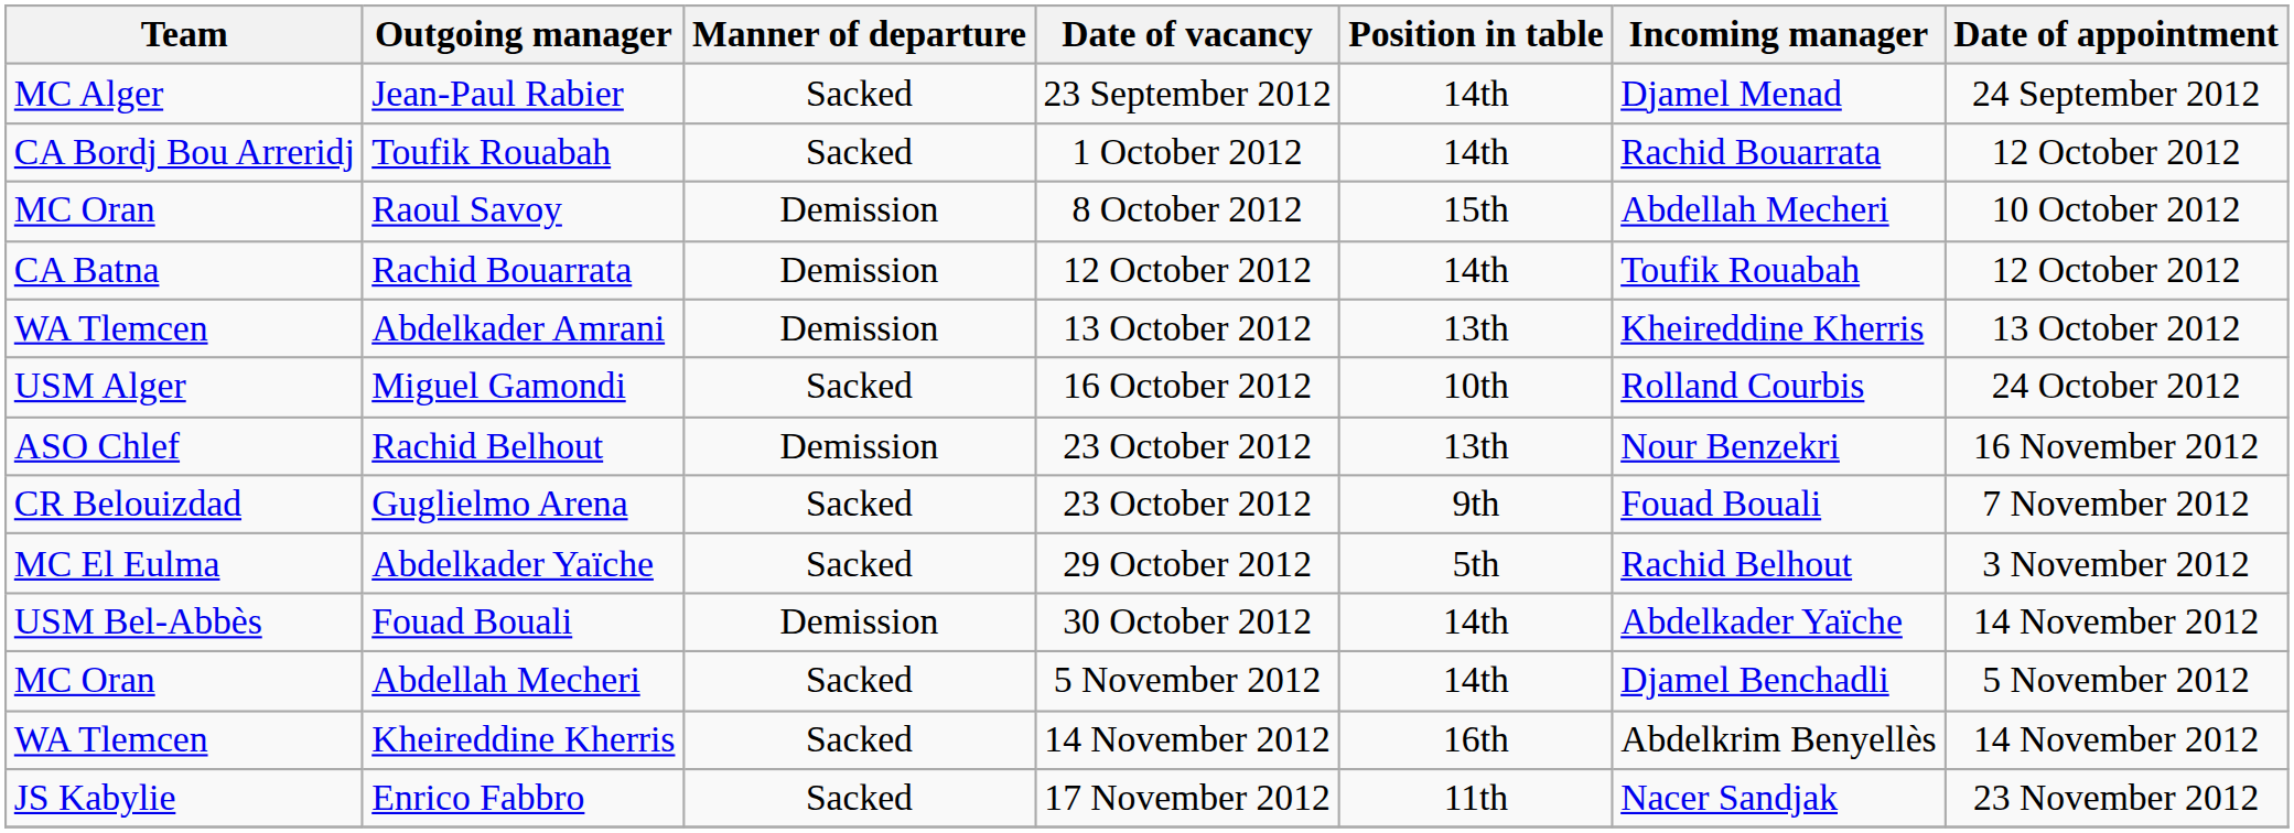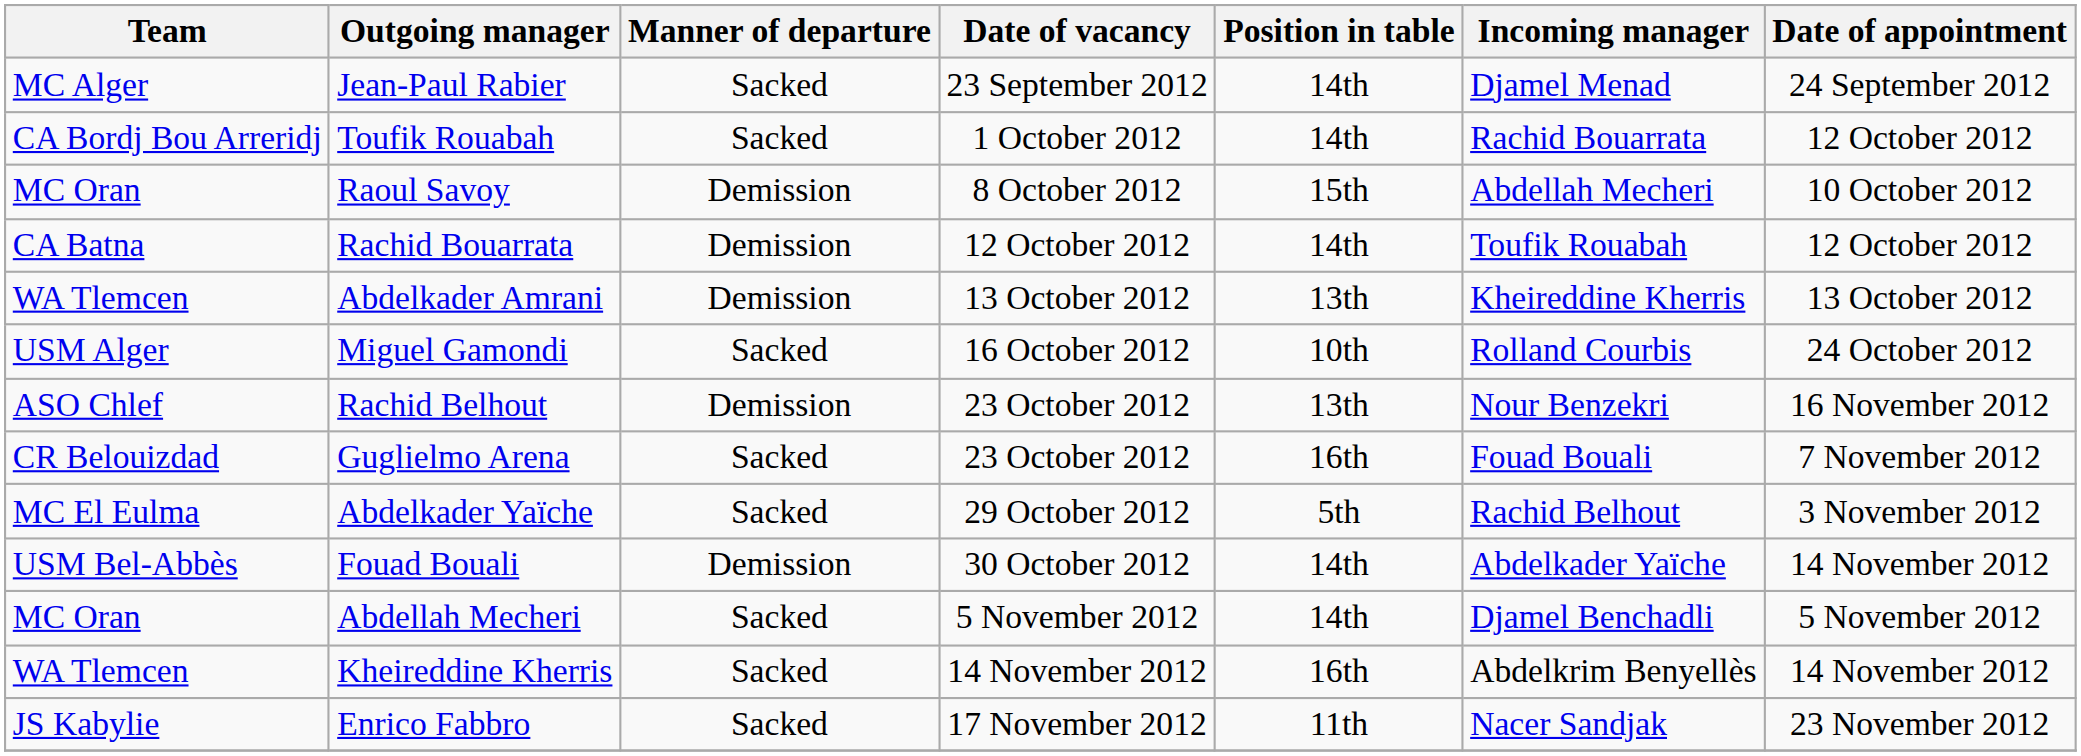 <table class="wikitable sortable">
 <tr>
 <th>Team</th>
 <th>Outgoing manager</th>
 <th>Manner of departure</th>
 <th>Date of vacancy</th>
 <th>Position in table</th>
 <th>Incoming manager</th>
 <th>Date of appointment</th>
 </tr>
 <tr>
 <td><a href='#'>MC Alger</a></td>
 <td>  <a href='#'>Jean-Paul Rabier</a></td>
 <td align=center>Sacked</td>
 <td align=center>23 September 2012</td>
 <td align=center>14th</td>
 <td><a href='#'>Djamel Menad</a></td>
 <td align=center>24 September 2012</td>
 </tr>
 <tr>
 <td><a href='#'>CA Bordj Bou Arreridj</a></td>
 <td>  <a href='#'>Toufik Rouabah</a></td>
 <td align=center>Sacked</td>
 <td align=center>1 October 2012</td>
 <td align=center>14th</td>
 <td> <a href='#'>Rachid Bouarrata</a></td>
 <td align=center>12 October 2012</td>
 </tr>
 <tr>
 <td><a href='#'>MC Oran</a></td>
 <td> <a href='#'>Raoul Savoy</a></td>
 <td align=center>Demission</td>
 <td align=center>8 October 2012</td>
 <td align=center>15th</td>
 <td> <a href='#'>Abdellah Mecheri</a></td>
 <td align=center>10 October 2012</td>
 </tr>
 <tr>
 <td><a href='#'>CA Batna</a></td>
 <td> <a href='#'>Rachid Bouarrata</a></td>
 <td align=center>Demission</td>
 <td align=center>12 October 2012</td>
 <td align=center>14th</td>
 <td> <a href='#'>Toufik Rouabah</a></td>
 <td align=center>12 October 2012</td>
 </tr>
 <tr>
 <td><a href='#'>WA Tlemcen</a></td>
 <td> <a href='#'>Abdelkader Amrani</a></td>
 <td align=center>Demission</td>
 <td align=center>13 October 2012</td>
 <td align=center>13th</td>
 <td> <a href='#'>Kheireddine Kherris</a></td>
 <td align=center>13 October 2012</td>
 </tr>
 <tr>
 <td><a href='#'>USM Alger</a></td>
 <td> <a href='#'>Miguel Gamondi</a></td>
 <td align=center>Sacked</td>
 <td align=center>16 October 2012</td>
 <td align=center>10th</td>
 <td> <a href='#'>Rolland Courbis</a></td>
 <td align=center>24 October 2012</td>
 </tr>
 <tr>
 <td><a href='#'>ASO Chlef</a></td>
 <td> <a href='#'>Rachid Belhout</a></td>
 <td align=center>Demission</td>
 <td align=center>23 October 2012</td>
 <td align=center>13th</td>
 <td> <a href='#'>Nour Benzekri</a></td>
 <td align=center>16 November 2012</td>
 </tr>
 <tr>
 <td><a href='#'>CR Belouizdad</a></td>
 <td> <a href='#'>Guglielmo Arena</a></td>
 <td align=center>Sacked</td>
 <td align=center>23 October 2012</td>
-<td align=center>9th</td>
+<td align=center>16th</td>
 <td> <a href='#'>Fouad Bouali</a></td>
 <td align=center>7 November 2012</td>
 </tr>
 <tr>
 <td><a href='#'>MC El Eulma</a></td>
 <td> <a href='#'>Abdelkader Yaïche</a></td>
 <td align=center>Sacked</td>
 <td align=center>29 October 2012</td>
 <td align=center>5th</td>
 <td> <a href='#'>Rachid Belhout</a></td>
 <td align=center>3 November 2012</td>
 </tr>
 <tr>
 <td><a href='#'>USM Bel-Abbès</a></td>
 <td> <a href='#'>Fouad Bouali</a></td>
 <td align=center>Demission</td>
 <td align=center>30 October 2012</td>
 <td align=center>14th</td>
 <td> <a href='#'>Abdelkader Yaïche</a></td>
 <td align=center>14 November 2012</td>
 </tr>
 <tr>
 <td><a href='#'>MC Oran</a></td>
 <td> <a href='#'>Abdellah Mecheri</a></td>
 <td align=center>Sacked</td>
 <td align=center>5 November 2012</td>
 <td align=center>14th</td>
 <td> <a href='#'>Djamel Benchadli</a></td>
 <td align=center>5 November 2012</td>
 </tr>
 <tr>
 <td><a href='#'>WA Tlemcen</a></td>
 <td> <a href='#'>Kheireddine Kherris</a></td>
 <td align=center>Sacked</td>
 <td align=center>14 November 2012</td>
 <td align=center>16th</td>
 <td> Abdelkrim Benyellès</td>
 <td align=center>14 November 2012</td>
 </tr>
 <tr>
 <td><a href='#'>JS Kabylie</a></td>
 <td> <a href='#'>Enrico Fabbro</a></td>
 <td align=center>Sacked</td>
 <td align=center>17 November 2012</td>
 <td align=center>11th</td>
 <td> <a href='#'>Nacer Sandjak</a></td>
 <td align=center>23 November 2012</td>
 </tr>
 <tr>
 </tr>
 </table>
